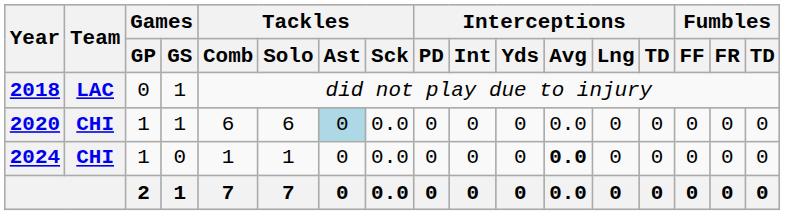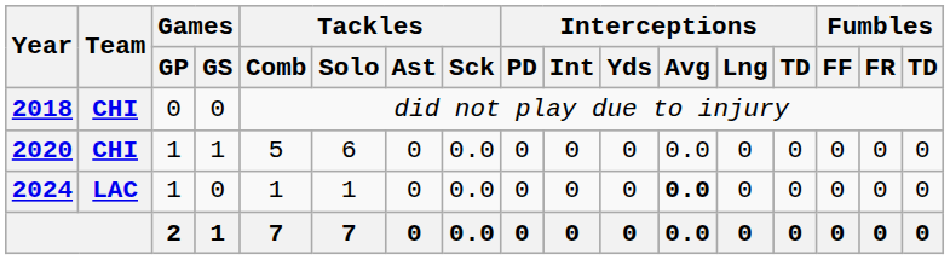 <table class="wikitable" style="text-align:center;">
 <tr>
 <th rowspan="2">Year</th>
 <th rowspan="2">Team</th>
 <th colspan="2">Games</th>
 <th colspan="4">Tackles</th>
 <th colspan="6">Interceptions</th>
 <th colspan="3">Fumbles</th>
 </tr>
 <tr>
 <th>GP</th>
 <th>GS</th>
 <th>Comb</th>
 <th>Solo</th>
 <th>Ast</th>
 <th>Sck</th>
 <th>PD</th>
 <th>Int</th>
 <th>Yds</th>
 <th>Avg</th>
 <th>Lng</th>
 <th>TD</th>
 <th>FF</th>
 <th>FR</th>
 <th>TD</th>
 </tr>
 <tr>
 <th><a href='#'>2018</a></th>
-<th><a href='#'>LAC</a></th>
+<th><a href='#'>CHI</a></th>
 <td>0</td>
-<td>1</td>
+<td>0</td>
 <td colspan="13"><em>did not play due to injury</em></td>
 </tr>
 <tr>
 <th><a href='#'>2020</a></th>
 <th><a href='#'>CHI</a></th>
 <td>1</td>
 <td>1</td>
+<td>5</td>
 <td>6</td>
-<td>6</td>
-<td style="background: lightblue;">0</td>
+<td>0</td>
 <td>0.0</td>
 <td>0</td>
 <td>0</td>
 <td>0</td>
 <td>0.0</td>
 <td>0</td>
 <td>0</td>
 <td>0</td>
 <td>0</td>
 <td>0</td>
 </tr>
 <tr>
 <th><a href='#'>2024</a></th>
-<th><a href='#'>CHI</a></th>
+<th><a href='#'>LAC</a></th>
 <td>1</td>
 <td>0</td>
 <td>1</td>
 <td>1</td>
 <td>0</td>
 <td>0.0</td>
 <td>0</td>
 <td>0</td>
 <td>0</td>
 <td><strong>0.0</strong></td>
 <td>0</td>
 <td>0</td>
 <td>0</td>
 <td>0</td>
 <td>0</td>
 </tr>
 <tr>
 <th colspan="2"></th>
 <th>2</th>
 <th>1</th>
 <th>7</th>
 <th>7</th>
 <th>0</th>
 <th>0.0</th>
 <th>0</th>
 <th>0</th>
 <th>0</th>
 <th>0.0</th>
 <th>0</th>
 <th>0</th>
 <th>0</th>
 <th>0</th>
 <th>0</th>
 </tr>
 </table>
